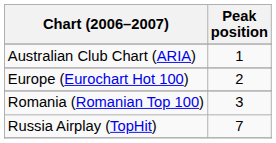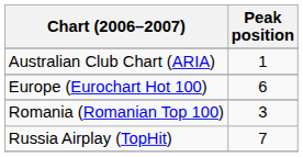 <table class="wikitable sortable">
 <tr>
 <th>Chart (2006–2007)</th>
 <th>Peak<br>position</th>
 </tr>
 <tr>
 </tr>
 <tr>
 <td>Australian Club Chart (<a href='#'>ARIA</a>)</td>
 <td align="center">1</td>
 </tr>
 <tr>
 </tr>
 <tr>
 </tr>
 <tr>
 </tr>
 <tr>
 </tr>
 <tr>
 </tr>
 <tr>
 </tr>
 <tr>
 </tr>
 <tr>
 <td>Europe (<a href='#'>Eurochart Hot 100</a>)</td>
-<td align="center">2</td>
+<td align="center">6</td>
 </tr>
 <tr>
 </tr>
 <tr>
 </tr>
 <tr>
 </tr>
 <tr>
 </tr>
 <tr>
 </tr>
 <tr>
 </tr>
 <tr>
 </tr>
 <tr>
 </tr>
 <tr>
 </tr>
 <tr>
 <td>Romania (<a href='#'>Romanian Top 100</a>)</td>
 <td align="center">3</td>
 </tr>
 <tr>
 <td>Russia Airplay (<a href='#'>TopHit</a>)</td>
 <td align="center">7</td>
 </tr>
 <tr>
 </tr>
 <tr>
 </tr>
 <tr>
 </tr>
 <tr>
 </tr>
 <tr>
 </tr>
 <tr>
 </tr>
 <tr>
 </tr>
 <tr>
 </tr>
 <tr>
 </tr>
 </table>
